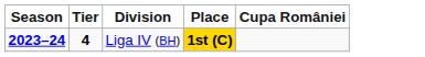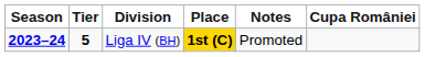 <table class="wikitable" style="text-align:center; font-size:90%">
 <tr>
 <th style="background:#ffffff;color:#141517;border:1px solid #aeb0b3;">Season</th>
 <th style="background:#ffffff;color:#141517;border:1px solid #aeb0b3;">Tier</th>
 <th style="background:#ffffff;color:#141517;border:1px solid #aeb0b3;">Division</th>
 <th style="background:#ffffff;color:#141517;border:1px solid #aeb0b3;">Place</th>
+<th style="background:#ffffff;color:#141517;border:1px solid #aeb0b3;">Notes</th>
 <th style="background:#ffffff;color:#141517;border:1px solid #aeb0b3;">Cupa României</th>
 </tr>
 <tr>
 <td><strong><a href='#'>2023–24</a></strong></td>
-<td><strong>4</strong></td>
+<td><strong>5</strong></td>
 <td><a href='#'>Liga IV</a> <small>(<a href='#'>BH</a>)</small></td>
 <td align=center bgcolor=gold><strong>1st (C)</strong></td>
+<td>Promoted</td>
 <td></td>
 </tr>
 </table>
